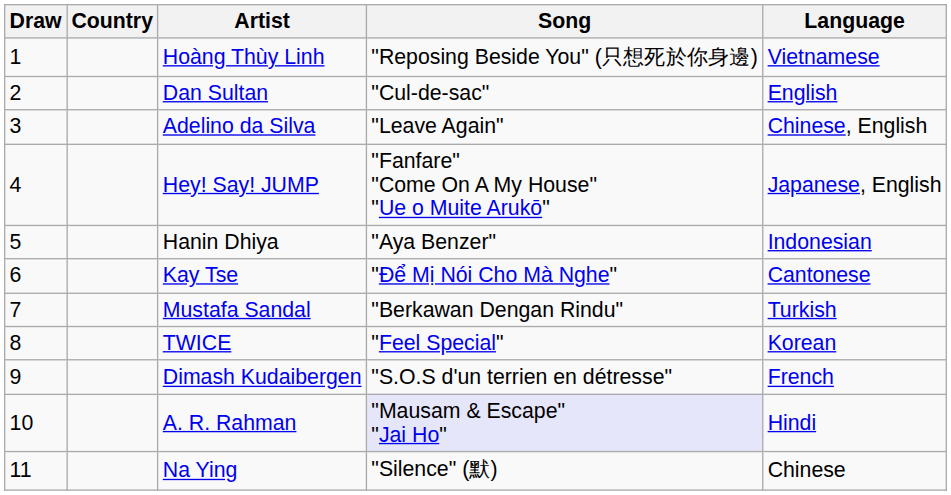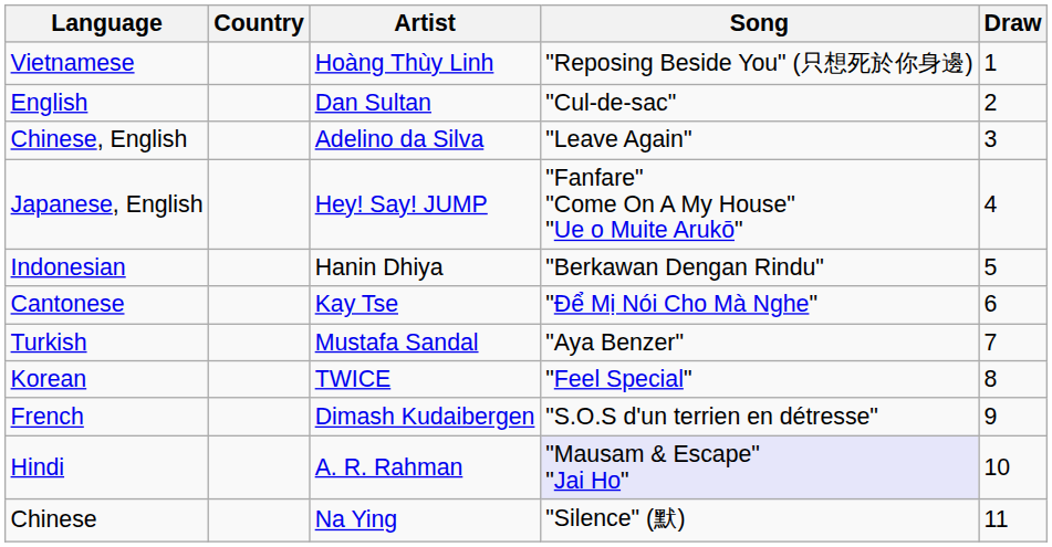 <table class="sortable wikitable">
 <tr>
-<th>Draw</th>
+<th>Language</th>
 <th>Country</th>
 <th>Artist</th>
 <th>Song</th>
-<th>Language</th>
+<th>Draw</th>
 </tr>
 <tr>
-<td>1</td>
+<td><a href='#'>Vietnamese</a></td>
 <td></td>
 <td><a href='#'>Hoàng Thùy Linh</a></td>
 <td>"Reposing Beside You" (只想死於你身邊)</td>
-<td><a href='#'>Vietnamese</a></td>
+<td>1</td>
 </tr>
 <tr>
-<td>2</td>
+<td><a href='#'>English</a></td>
 <td></td>
 <td><a href='#'>Dan Sultan</a></td>
 <td>"Cul-de-sac"</td>
-<td><a href='#'>English</a></td>
+<td>2</td>
 </tr>
 <tr>
-<td>3</td>
+<td><a href='#'>Chinese</a>, English</td>
 <td></td>
 <td><a href='#'>Adelino da Silva</a></td>
 <td>"Leave Again"</td>
-<td><a href='#'>Chinese</a>, English</td>
+<td>3</td>
 </tr>
 <tr>
-<td>4</td>
+<td><a href='#'>Japanese</a>, English</td>
 <td></td>
 <td><a href='#'>Hey! Say! JUMP</a></td>
 <td>"Fanfare"<br>"Come On A My House"<br>"<a href='#'>Ue o Muite Arukō</a>"</td>
-<td><a href='#'>Japanese</a>, English</td>
+<td>4</td>
 </tr>
 <tr>
-<td>5</td>
+<td><a href='#'>Indonesian</a></td>
 <td></td>
 <td>Hanin Dhiya</td>
-<td>"Aya Benzer"</td>
-<td><a href='#'>Indonesian</a></td>
+<td>"Berkawan Dengan Rindu"</td>
+<td>5</td>
 </tr>
 <tr>
-<td>6</td>
+<td><a href='#'>Cantonese</a></td>
 <td></td>
 <td><a href='#'>Kay Tse</a></td>
 <td>"<a href='#'>Để Mị Nói Cho Mà Nghe</a>"</td>
-<td><a href='#'>Cantonese</a></td>
+<td>6</td>
 </tr>
 <tr>
-<td>7</td>
+<td><a href='#'>Turkish</a></td>
 <td></td>
 <td><a href='#'>Mustafa Sandal</a></td>
-<td>"Berkawan Dengan Rindu"</td>
-<td><a href='#'>Turkish</a></td>
+<td>"Aya Benzer"</td>
+<td>7</td>
 </tr>
 <tr>
-<td>8</td>
+<td><a href='#'>Korean</a></td>
 <td></td>
 <td><a href='#'>TWICE</a></td>
 <td>"<a href='#'>Feel Special</a>"</td>
-<td><a href='#'>Korean</a></td>
+<td>8</td>
 </tr>
 <tr>
-<td>9</td>
+<td><a href='#'>French</a></td>
 <td></td>
 <td><a href='#'>Dimash Kudaibergen</a></td>
 <td>"S.O.S d'un terrien en détresse"</td>
-<td><a href='#'>French</a></td>
+<td>9</td>
 </tr>
 <tr>
-<td>10</td>
+<td><a href='#'>Hindi</a></td>
 <td></td>
 <td><a href='#'>A. R. Rahman</a></td>
 <td style="background: lavender;">"Mausam & Escape"<br>"<a href='#'>Jai Ho</a>"</td>
-<td><a href='#'>Hindi</a></td>
+<td>10</td>
 </tr>
 <tr>
-<td>11</td>
+<td>Chinese</td>
 <td></td>
 <td><a href='#'>Na Ying</a></td>
 <td>"Silence" (默)</td>
-<td>Chinese</td>
+<td>11</td>
 </tr>
 </table>
